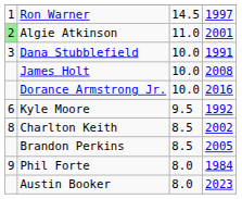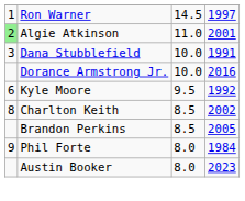 <table class="wikitable">
 <tr>
 </tr>
 <tr>
 <td>1</td>
 <td><a href='#'>Ron Warner</a></td>
 <td>14.5</td>
 <td><a href='#'>1997</a></td>
 </tr>
 <tr>
 <td style="background: lightgreen;">2</td>
 <td>Algie Atkinson</td>
 <td>11.0</td>
 <td><a href='#'>2001</a></td>
 </tr>
 <tr>
 <td>3</td>
 <td><a href='#'>Dana Stubblefield</a></td>
 <td>10.0</td>
 <td><a href='#'>1991</a></td>
-</tr>
-<tr>
-<td></td>
-<td><a href='#'>James Holt</a></td>
-<td>10.0</td>
-<td><a href='#'>2008</a></td>
 </tr>
 <tr>
 <td></td>
 <td><a href='#'>Dorance Armstrong Jr.</a></td>
 <td>10.0</td>
 <td><a href='#'>2016</a></td>
 </tr>
 <tr>
 <td>6</td>
 <td>Kyle Moore</td>
 <td>9.5</td>
 <td><a href='#'>1992</a></td>
 </tr>
 <tr>
 <td>8</td>
 <td>Charlton Keith</td>
 <td>8.5</td>
 <td><a href='#'>2002</a></td>
 </tr>
 <tr>
 <td></td>
 <td>Brandon Perkins</td>
 <td>8.5</td>
 <td><a href='#'>2005</a></td>
 </tr>
 <tr>
 <td>9</td>
 <td>Phil Forte</td>
 <td>8.0</td>
 <td><a href='#'>1984</a></td>
 </tr>
 <tr>
 <td></td>
 <td>Austin Booker</td>
 <td>8.0</td>
 <td><a href='#'>2023</a></td>
 </tr>
 </table>
